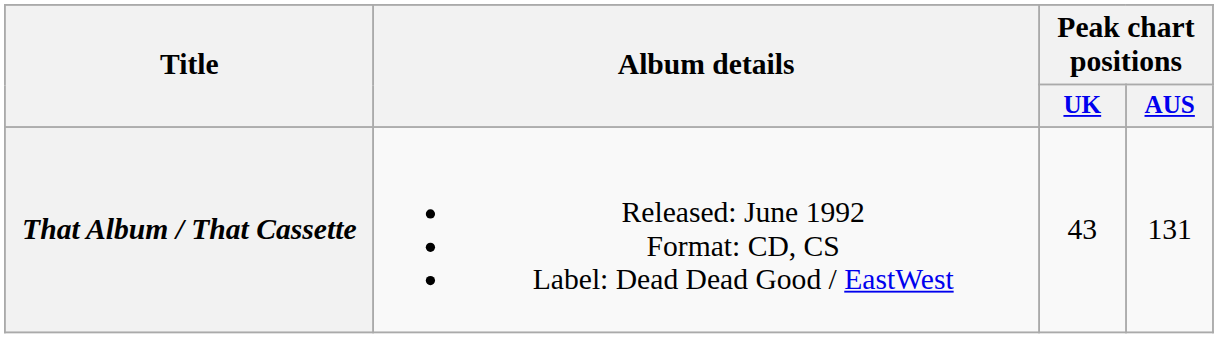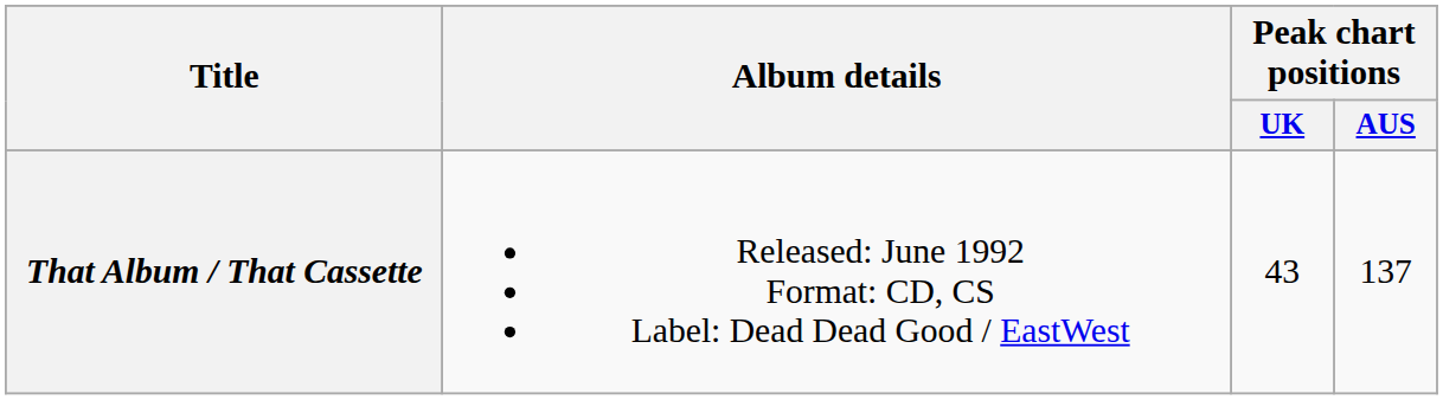 <table class="wikitable plainrowheaders" style="text-align:center;" border="1">
 <tr>
 <th scope="col" rowspan="2" style="width:12em;">Title</th>
 <th scope="col" rowspan="2" style="width:22em;">Album details</th>
 <th scope="col" colspan="2">Peak chart<br>positions</th>
 </tr>
 <tr>
 <th scope="col" style="width:3em; font-size:85%"><a href='#'>UK</a><br></th>
 <th scope="col" style="width:3em; font-size:85%"><a href='#'>AUS</a><br></th>
 </tr>
 <tr>
 <th scope="row"><em>That Album / That Cassette</em></th>
 <td><br><ul><li>Released: June 1992</li><li>Format: CD, CS</li><li>Label: Dead Dead Good / <a href='#'>EastWest</a></li></ul></td>
 <td>43</td>
-<td>131</td>
+<td>137</td>
 </tr>
 </table>
